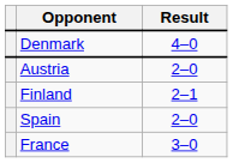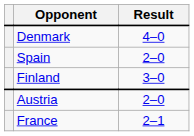 <table class="wikitable plainrowheaders" style="text-align:center;margin-left:1em;float:right;clear:right;min-width:226px">
 <tr>
 <th scope="col"></th>
 <th scope="col">Opponent</th>
 <th scope="col">Result</th>
 </tr>
 <tr style="border-top: 2px solid black;">
 <th scope="row" style="text-align: center;"></th>
 <td align="left"><a href='#'>Denmark</a></td>
 <td><a href='#'>4–0</a></td>
 </tr>
+<tr>
+<th scope="row" style="text-align: center;"></th>
+<td align="left"><a href='#'>Spain</a></td>
+<td><a href='#'>2–0</a></td>
+</tr>
+<tr>
+<th scope="row" style="text-align: center;"></th>
+<td align="left"><a href='#'>Finland</a></td>
+<td><a href='#'>3–0</a></td>
+</tr>
 <tr style="border-top: 2px solid black;">
 <th scope="row" style="text-align: center;"></th>
 <td align="left"><a href='#'>Austria</a></td>
 <td><a href='#'>2–0</a></td>
 </tr>
 <tr>
 <th scope="row" style="text-align: center;"></th>
-<td align="left"><a href='#'>Finland</a></td>
+<td align="left"><a href='#'>France</a></td>
 <td><a href='#'>2–1</a></td>
 </tr>
-<tr>
-<th scope="row" style="text-align: center;"></th>
-<td align="left"><a href='#'>Spain</a></td>
-<td><a href='#'>2–0</a></td>
-</tr>
-<tr>
-<th scope="row" style="text-align: center;"></th>
-<td align="left"><a href='#'>France</a></td>
-<td><a href='#'>3–0</a></td>
-</tr>
 </table>
